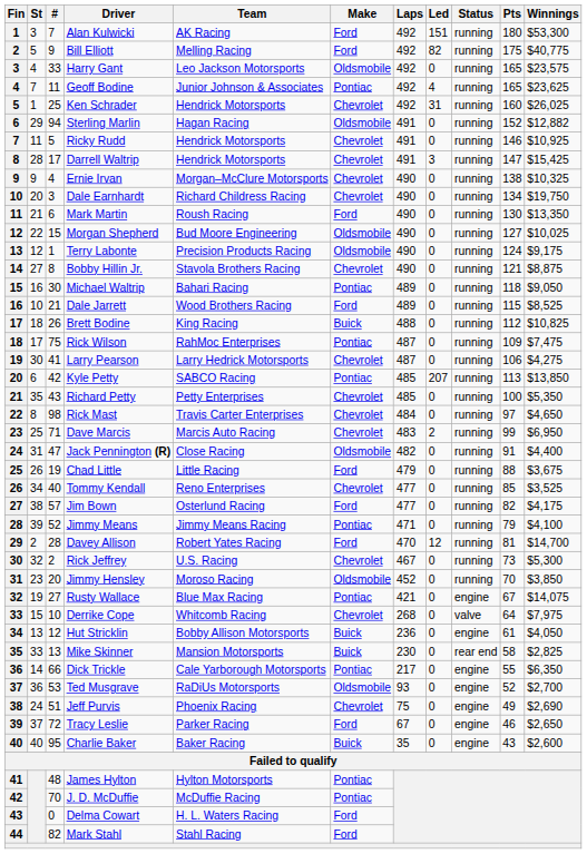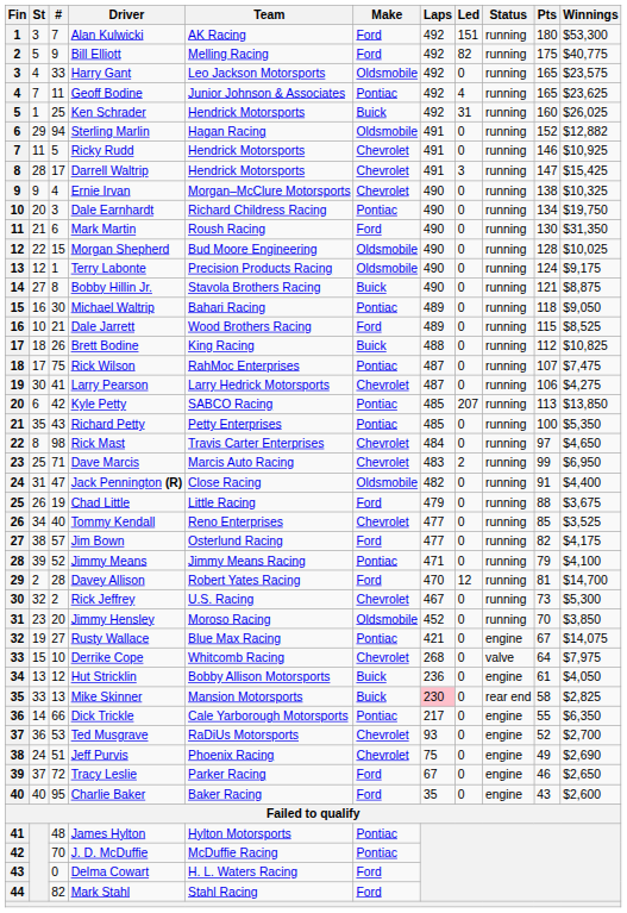 <table class="wikitable" style="font-size:95%">
 <tr>
 <th>Fin</th>
 <th>St</th>
 <th>#</th>
 <th>Driver</th>
 <th>Team</th>
 <th>Make</th>
 <th>Laps</th>
 <th>Led</th>
 <th>Status</th>
 <th>Pts</th>
 <th>Winnings</th>
 </tr>
 <tr>
 <th>1</th>
 <td>3</td>
 <td>7</td>
 <td><a href='#'>Alan Kulwicki</a></td>
 <td><a href='#'>AK Racing</a></td>
 <td><a href='#'>Ford</a></td>
 <td>492</td>
 <td>151</td>
 <td>running</td>
 <td>180</td>
 <td>$53,300</td>
 </tr>
 <tr>
 <th>2</th>
 <td>5</td>
 <td>9</td>
 <td><a href='#'>Bill Elliott</a></td>
 <td><a href='#'>Melling Racing</a></td>
 <td><a href='#'>Ford</a></td>
 <td>492</td>
 <td>82</td>
 <td>running</td>
 <td>175</td>
 <td>$40,775</td>
 </tr>
 <tr>
 <th>3</th>
 <td>4</td>
 <td>33</td>
 <td><a href='#'>Harry Gant</a></td>
 <td><a href='#'>Leo Jackson Motorsports</a></td>
 <td><a href='#'>Oldsmobile</a></td>
 <td>492</td>
 <td>0</td>
 <td>running</td>
 <td>165</td>
 <td>$23,575</td>
 </tr>
 <tr>
 <th>4</th>
 <td>7</td>
 <td>11</td>
 <td><a href='#'>Geoff Bodine</a></td>
 <td><a href='#'>Junior Johnson & Associates</a></td>
 <td><a href='#'>Pontiac</a></td>
 <td>492</td>
 <td>4</td>
 <td>running</td>
 <td>165</td>
 <td>$23,625</td>
 </tr>
 <tr>
 <th>5</th>
 <td>1</td>
 <td>25</td>
 <td><a href='#'>Ken Schrader</a></td>
 <td><a href='#'>Hendrick Motorsports</a></td>
-<td><a href='#'>Chevrolet</a></td>
+<td><a href='#'>Buick</a></td>
 <td>492</td>
 <td>31</td>
 <td>running</td>
 <td>160</td>
 <td>$26,025</td>
 </tr>
 <tr>
 <th>6</th>
 <td>29</td>
 <td>94</td>
 <td><a href='#'>Sterling Marlin</a></td>
 <td><a href='#'>Hagan Racing</a></td>
 <td><a href='#'>Oldsmobile</a></td>
 <td>491</td>
 <td>0</td>
 <td>running</td>
 <td>152</td>
 <td>$12,882</td>
 </tr>
 <tr>
 <th>7</th>
 <td>11</td>
 <td>5</td>
 <td><a href='#'>Ricky Rudd</a></td>
 <td><a href='#'>Hendrick Motorsports</a></td>
 <td><a href='#'>Chevrolet</a></td>
 <td>491</td>
 <td>0</td>
 <td>running</td>
 <td>146</td>
 <td>$10,925</td>
 </tr>
 <tr>
 <th>8</th>
 <td>28</td>
 <td>17</td>
 <td><a href='#'>Darrell Waltrip</a></td>
 <td><a href='#'>Hendrick Motorsports</a></td>
 <td><a href='#'>Chevrolet</a></td>
 <td>491</td>
 <td>3</td>
 <td>running</td>
 <td>147</td>
 <td>$15,425</td>
 </tr>
 <tr>
 <th>9</th>
 <td>9</td>
 <td>4</td>
 <td><a href='#'>Ernie Irvan</a></td>
 <td><a href='#'>Morgan–McClure Motorsports</a></td>
 <td><a href='#'>Chevrolet</a></td>
 <td>490</td>
 <td>0</td>
 <td>running</td>
 <td>138</td>
 <td>$10,325</td>
 </tr>
 <tr>
 <th>10</th>
 <td>20</td>
 <td>3</td>
 <td><a href='#'>Dale Earnhardt</a></td>
 <td><a href='#'>Richard Childress Racing</a></td>
-<td><a href='#'>Chevrolet</a></td>
+<td><a href='#'>Pontiac</a></td>
 <td>490</td>
 <td>0</td>
 <td>running</td>
 <td>134</td>
 <td>$19,750</td>
 </tr>
 <tr>
 <th>11</th>
 <td>21</td>
 <td>6</td>
 <td><a href='#'>Mark Martin</a></td>
 <td><a href='#'>Roush Racing</a></td>
 <td><a href='#'>Ford</a></td>
 <td>490</td>
 <td>0</td>
 <td>running</td>
 <td>130</td>
-<td>$13,350</td>
+<td>$31,350</td>
 </tr>
 <tr>
 <th>12</th>
 <td>22</td>
 <td>15</td>
 <td><a href='#'>Morgan Shepherd</a></td>
 <td><a href='#'>Bud Moore Engineering</a></td>
 <td><a href='#'>Oldsmobile</a></td>
 <td>490</td>
 <td>0</td>
 <td>running</td>
-<td>127</td>
+<td>128</td>
 <td>$10,025</td>
 </tr>
 <tr>
 <th>13</th>
 <td>12</td>
 <td>1</td>
 <td><a href='#'>Terry Labonte</a></td>
 <td><a href='#'>Precision Products Racing</a></td>
 <td><a href='#'>Oldsmobile</a></td>
 <td>490</td>
 <td>0</td>
 <td>running</td>
 <td>124</td>
 <td>$9,175</td>
 </tr>
 <tr>
 <th>14</th>
 <td>27</td>
 <td>8</td>
 <td><a href='#'>Bobby Hillin Jr.</a></td>
 <td><a href='#'>Stavola Brothers Racing</a></td>
-<td><a href='#'>Chevrolet</a></td>
+<td><a href='#'>Buick</a></td>
 <td>490</td>
 <td>0</td>
 <td>running</td>
 <td>121</td>
 <td>$8,875</td>
 </tr>
 <tr>
 <th>15</th>
 <td>16</td>
 <td>30</td>
 <td><a href='#'>Michael Waltrip</a></td>
 <td><a href='#'>Bahari Racing</a></td>
 <td><a href='#'>Pontiac</a></td>
 <td>489</td>
 <td>0</td>
 <td>running</td>
 <td>118</td>
 <td>$9,050</td>
 </tr>
 <tr>
 <th>16</th>
 <td>10</td>
 <td>21</td>
 <td><a href='#'>Dale Jarrett</a></td>
 <td><a href='#'>Wood Brothers Racing</a></td>
 <td><a href='#'>Ford</a></td>
 <td>489</td>
 <td>0</td>
 <td>running</td>
 <td>115</td>
 <td>$8,525</td>
 </tr>
 <tr>
 <th>17</th>
 <td>18</td>
 <td>26</td>
 <td><a href='#'>Brett Bodine</a></td>
 <td><a href='#'>King Racing</a></td>
 <td><a href='#'>Buick</a></td>
 <td>488</td>
 <td>0</td>
 <td>running</td>
 <td>112</td>
 <td>$10,825</td>
 </tr>
 <tr>
 <th>18</th>
 <td>17</td>
 <td>75</td>
 <td><a href='#'>Rick Wilson</a></td>
 <td><a href='#'>RahMoc Enterprises</a></td>
 <td><a href='#'>Pontiac</a></td>
 <td>487</td>
 <td>0</td>
 <td>running</td>
-<td>109</td>
+<td>107</td>
 <td>$7,475</td>
 </tr>
 <tr>
 <th>19</th>
 <td>30</td>
 <td>41</td>
 <td><a href='#'>Larry Pearson</a></td>
 <td><a href='#'>Larry Hedrick Motorsports</a></td>
 <td><a href='#'>Chevrolet</a></td>
 <td>487</td>
 <td>0</td>
 <td>running</td>
 <td>106</td>
 <td>$4,275</td>
 </tr>
 <tr>
 <th>20</th>
 <td>6</td>
 <td>42</td>
 <td><a href='#'>Kyle Petty</a></td>
 <td><a href='#'>SABCO Racing</a></td>
 <td><a href='#'>Pontiac</a></td>
 <td>485</td>
 <td>207</td>
 <td>running</td>
 <td>113</td>
 <td>$13,850</td>
 </tr>
 <tr>
 <th>21</th>
 <td>35</td>
 <td>43</td>
 <td><a href='#'>Richard Petty</a></td>
 <td><a href='#'>Petty Enterprises</a></td>
-<td><a href='#'>Chevrolet</a></td>
+<td><a href='#'>Pontiac</a></td>
 <td>485</td>
 <td>0</td>
 <td>running</td>
 <td>100</td>
 <td>$5,350</td>
 </tr>
 <tr>
 <th>22</th>
 <td>8</td>
 <td>98</td>
 <td><a href='#'>Rick Mast</a></td>
 <td><a href='#'>Travis Carter Enterprises</a></td>
 <td><a href='#'>Chevrolet</a></td>
 <td>484</td>
 <td>0</td>
 <td>running</td>
 <td>97</td>
 <td>$4,650</td>
 </tr>
 <tr>
 <th>23</th>
 <td>25</td>
 <td>71</td>
 <td><a href='#'>Dave Marcis</a></td>
 <td><a href='#'>Marcis Auto Racing</a></td>
 <td><a href='#'>Chevrolet</a></td>
 <td>483</td>
 <td>2</td>
 <td>running</td>
 <td>99</td>
 <td>$6,950</td>
 </tr>
 <tr>
 <th>24</th>
 <td>31</td>
 <td>47</td>
 <td><a href='#'>Jack Pennington</a> <strong>(R)</strong></td>
 <td><a href='#'>Close Racing</a></td>
 <td><a href='#'>Oldsmobile</a></td>
 <td>482</td>
 <td>0</td>
 <td>running</td>
 <td>91</td>
 <td>$4,400</td>
 </tr>
 <tr>
 <th>25</th>
 <td>26</td>
 <td>19</td>
 <td><a href='#'>Chad Little</a></td>
 <td><a href='#'>Little Racing</a></td>
 <td><a href='#'>Ford</a></td>
 <td>479</td>
 <td>0</td>
 <td>running</td>
 <td>88</td>
 <td>$3,675</td>
 </tr>
 <tr>
 <th>26</th>
 <td>34</td>
 <td>40</td>
 <td><a href='#'>Tommy Kendall</a></td>
 <td><a href='#'>Reno Enterprises</a></td>
 <td><a href='#'>Chevrolet</a></td>
 <td>477</td>
 <td>0</td>
 <td>running</td>
 <td>85</td>
 <td>$3,525</td>
 </tr>
 <tr>
 <th>27</th>
 <td>38</td>
 <td>57</td>
 <td><a href='#'>Jim Bown</a></td>
 <td><a href='#'>Osterlund Racing</a></td>
 <td><a href='#'>Ford</a></td>
 <td>477</td>
 <td>0</td>
 <td>running</td>
 <td>82</td>
 <td>$4,175</td>
 </tr>
 <tr>
 <th>28</th>
 <td>39</td>
 <td>52</td>
 <td><a href='#'>Jimmy Means</a></td>
 <td><a href='#'>Jimmy Means Racing</a></td>
 <td><a href='#'>Pontiac</a></td>
 <td>471</td>
 <td>0</td>
 <td>running</td>
 <td>79</td>
 <td>$4,100</td>
 </tr>
 <tr>
 <th>29</th>
 <td>2</td>
 <td>28</td>
 <td><a href='#'>Davey Allison</a></td>
 <td><a href='#'>Robert Yates Racing</a></td>
 <td><a href='#'>Ford</a></td>
 <td>470</td>
 <td>12</td>
 <td>running</td>
 <td>81</td>
 <td>$14,700</td>
 </tr>
 <tr>
 <th>30</th>
 <td>32</td>
 <td>2</td>
 <td><a href='#'>Rick Jeffrey</a></td>
 <td><a href='#'>U.S. Racing</a></td>
 <td><a href='#'>Chevrolet</a></td>
 <td>467</td>
 <td>0</td>
 <td>running</td>
 <td>73</td>
 <td>$5,300</td>
 </tr>
 <tr>
 <th>31</th>
 <td>23</td>
 <td>20</td>
 <td><a href='#'>Jimmy Hensley</a></td>
 <td><a href='#'>Moroso Racing</a></td>
 <td><a href='#'>Oldsmobile</a></td>
 <td>452</td>
 <td>0</td>
 <td>running</td>
 <td>70</td>
 <td>$3,850</td>
 </tr>
 <tr>
 <th>32</th>
 <td>19</td>
 <td>27</td>
 <td><a href='#'>Rusty Wallace</a></td>
 <td><a href='#'>Blue Max Racing</a></td>
 <td><a href='#'>Pontiac</a></td>
 <td>421</td>
 <td>0</td>
 <td>engine</td>
 <td>67</td>
 <td>$14,075</td>
 </tr>
 <tr>
 <th>33</th>
 <td>15</td>
 <td>10</td>
 <td><a href='#'>Derrike Cope</a></td>
 <td><a href='#'>Whitcomb Racing</a></td>
 <td><a href='#'>Chevrolet</a></td>
 <td>268</td>
 <td>0</td>
 <td>valve</td>
 <td>64</td>
 <td>$7,975</td>
 </tr>
 <tr>
 <th>34</th>
 <td>13</td>
 <td>12</td>
 <td><a href='#'>Hut Stricklin</a></td>
 <td><a href='#'>Bobby Allison Motorsports</a></td>
 <td><a href='#'>Buick</a></td>
 <td>236</td>
 <td>0</td>
 <td>engine</td>
 <td>61</td>
 <td>$4,050</td>
 </tr>
 <tr>
 <th>35</th>
 <td>33</td>
 <td>13</td>
 <td><a href='#'>Mike Skinner</a></td>
 <td><a href='#'>Mansion Motorsports</a></td>
 <td><a href='#'>Buick</a></td>
-<td>230</td>
+<td style="background: pink;">230</td>
 <td>0</td>
 <td>rear end</td>
 <td>58</td>
 <td>$2,825</td>
 </tr>
 <tr>
 <th>36</th>
 <td>14</td>
 <td>66</td>
 <td><a href='#'>Dick Trickle</a></td>
 <td><a href='#'>Cale Yarborough Motorsports</a></td>
 <td><a href='#'>Pontiac</a></td>
 <td>217</td>
 <td>0</td>
 <td>engine</td>
 <td>55</td>
 <td>$6,350</td>
 </tr>
 <tr>
 <th>37</th>
 <td>36</td>
 <td>53</td>
 <td><a href='#'>Ted Musgrave</a></td>
 <td><a href='#'>RaDiUs Motorsports</a></td>
-<td><a href='#'>Oldsmobile</a></td>
+<td><a href='#'>Chevrolet</a></td>
 <td>93</td>
 <td>0</td>
 <td>engine</td>
 <td>52</td>
 <td>$2,700</td>
 </tr>
 <tr>
 <th>38</th>
 <td>24</td>
 <td>51</td>
 <td><a href='#'>Jeff Purvis</a></td>
 <td><a href='#'>Phoenix Racing</a></td>
 <td><a href='#'>Chevrolet</a></td>
 <td>75</td>
 <td>0</td>
 <td>engine</td>
 <td>49</td>
 <td>$2,690</td>
 </tr>
 <tr>
 <th>39</th>
 <td>37</td>
 <td>72</td>
 <td><a href='#'>Tracy Leslie</a></td>
 <td><a href='#'>Parker Racing</a></td>
 <td><a href='#'>Ford</a></td>
 <td>67</td>
 <td>0</td>
 <td>engine</td>
 <td>46</td>
 <td>$2,650</td>
 </tr>
 <tr>
 <th>40</th>
 <td>40</td>
 <td>95</td>
 <td><a href='#'>Charlie Baker</a></td>
 <td><a href='#'>Baker Racing</a></td>
-<td><a href='#'>Buick</a></td>
+<td><a href='#'>Ford</a></td>
 <td>35</td>
 <td>0</td>
 <td>engine</td>
 <td>43</td>
 <td>$2,600</td>
 </tr>
 <tr>
 <th colspan="11">Failed to qualify</th>
 </tr>
 <tr>
 <th>41</th>
 <th rowspan="4"></th>
 <td>48</td>
 <td><a href='#'>James Hylton</a></td>
 <td><a href='#'>Hylton Motorsports</a></td>
 <td><a href='#'>Pontiac</a></td>
 <th colspan="5" rowspan="4"></th>
 </tr>
 <tr>
 <th>42</th>
 <td>70</td>
 <td><a href='#'>J. D. McDuffie</a></td>
 <td><a href='#'>McDuffie Racing</a></td>
 <td><a href='#'>Pontiac</a></td>
 </tr>
 <tr>
 <th>43</th>
 <td>0</td>
 <td><a href='#'>Delma Cowart</a></td>
 <td><a href='#'>H. L. Waters Racing</a></td>
 <td><a href='#'>Ford</a></td>
 </tr>
 <tr>
 <th>44</th>
 <td>82</td>
 <td><a href='#'>Mark Stahl</a></td>
 <td><a href='#'>Stahl Racing</a></td>
 <td><a href='#'>Ford</a></td>
 </tr>
 <tr>
 <th colspan="11"></th>
 </tr>
 </table>
